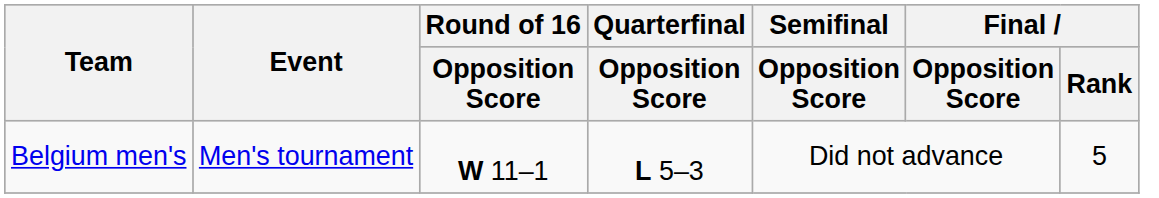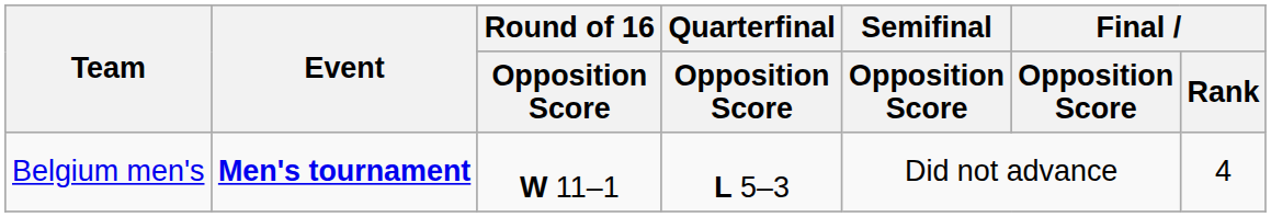 <table class=wikitable style=text-align:center>
 <tr>
 <th rowspan=2>Team</th>
 <th rowspan=2>Event</th>
 <th>Round of 16</th>
 <th>Quarterfinal</th>
 <th>Semifinal</th>
 <th colspan=2>Final / </th>
 </tr>
 <tr>
 <th>Opposition<br>Score</th>
 <th>Opposition<br>Score</th>
 <th>Opposition<br>Score</th>
 <th>Opposition<br>Score</th>
 <th>Rank</th>
 </tr>
 <tr>
 <td align=left><a href='#'>Belgium men's</a></td>
-<td align=left><a href='#'>Men's tournament</a></td>
+<td align=left><strong><a href='#'>Men's tournament</a></strong></td>
 <td><br><strong>W</strong> 11–1</td>
 <td><br><strong>L</strong> 5–3</td>
 <td colspan=2>Did not advance</td>
-<td>5</td>
+<td>4</td>
 </tr>
 </table>
